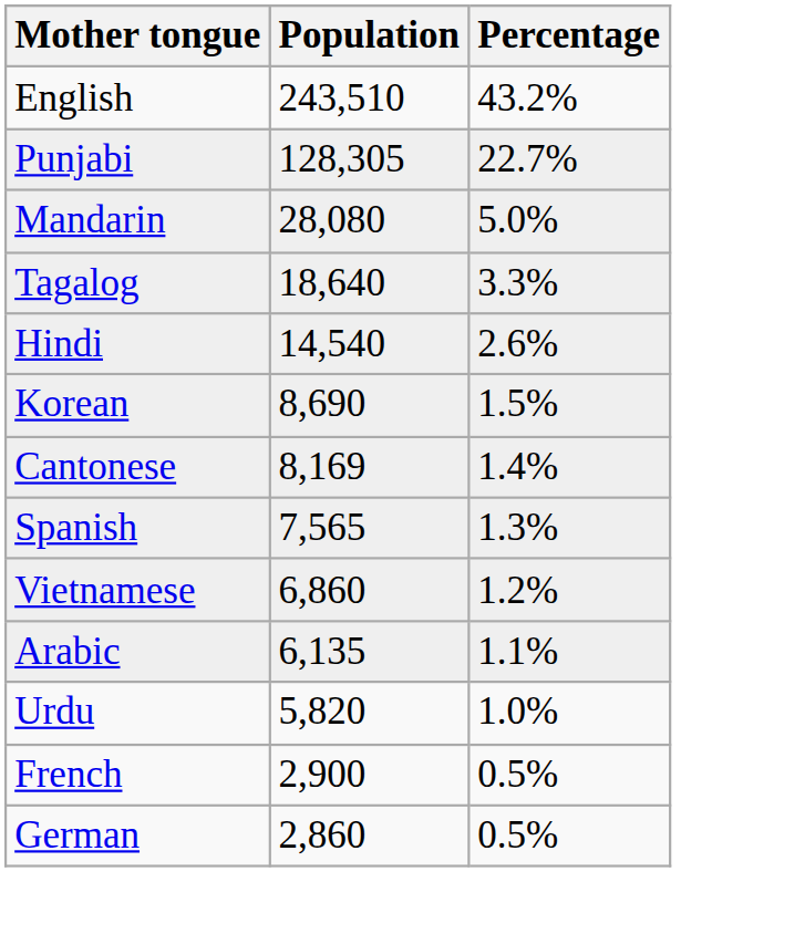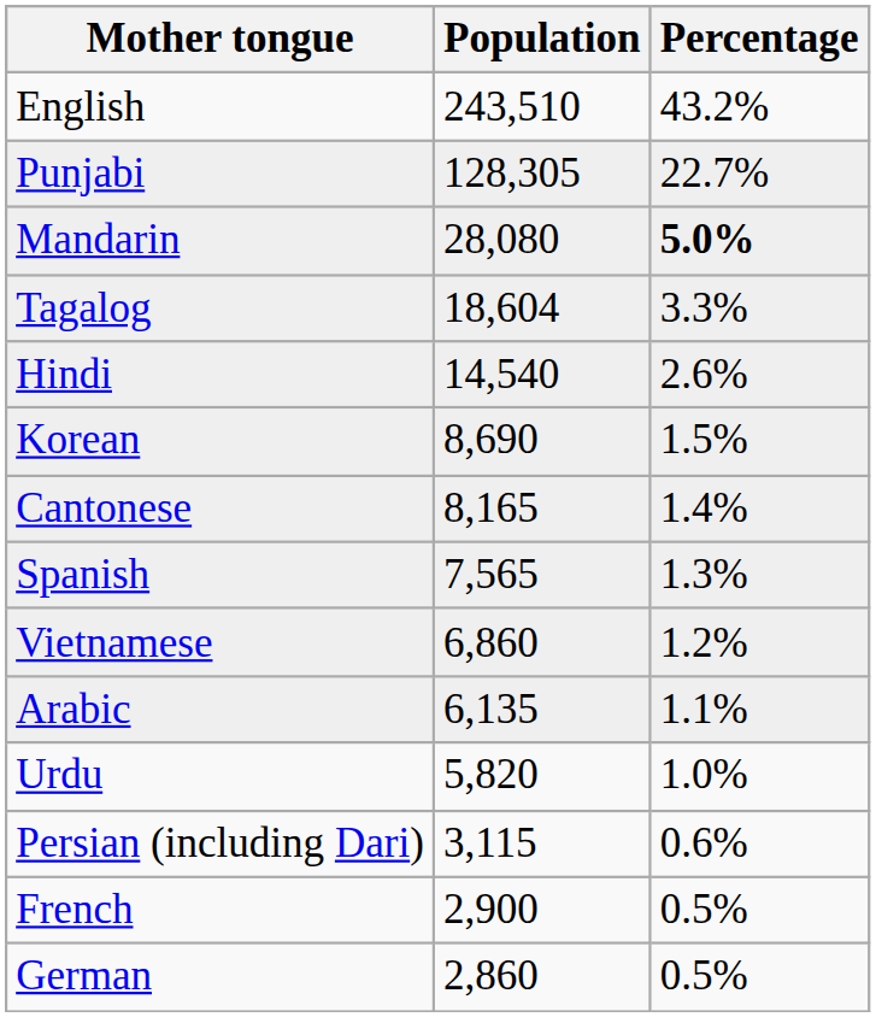 <table class="wikitable">
 <tr style="background:darkGrey;">
 <th>Mother tongue</th>
 <th>Population</th>
 <th>Percentage</th>
 </tr>
 <tr>
 <td>English</td>
 <td>243,510</td>
 <td>43.2%</td>
 </tr>
 <tr style="background:#efefef; color:black">
 <td><a href='#'>Punjabi</a></td>
 <td>128,305</td>
 <td>22.7%</td>
 </tr>
 <tr style="background:#efefef; color:black">
 <td><a href='#'>Mandarin</a></td>
 <td>28,080</td>
-<td>5.0%</td>
+<td><strong>5.0%</strong></td>
 </tr>
 <tr style="background:#efefef; color:black">
 <td><a href='#'>Tagalog</a></td>
-<td>18,640</td>
+<td>18,604</td>
 <td>3.3%</td>
 </tr>
 <tr style="background:#efefef; color:black">
 <td><a href='#'>Hindi</a></td>
 <td>14,540</td>
 <td>2.6%</td>
 </tr>
 <tr style="background:#efefef; color:black">
 <td><a href='#'>Korean</a></td>
 <td>8,690</td>
 <td>1.5%</td>
 </tr>
 <tr style="background:#efefef; color:black">
 <td><a href='#'>Cantonese</a></td>
-<td>8,169</td>
+<td>8,165</td>
 <td>1.4%</td>
 </tr>
 <tr style="background:#efefef; color:black">
 <td><a href='#'>Spanish</a></td>
 <td>7,565</td>
 <td>1.3%</td>
 </tr>
 <tr style="background:#efefef; color:black">
 <td><a href='#'>Vietnamese</a></td>
 <td>6,860</td>
 <td>1.2%</td>
 </tr>
 <tr style="background:#efefef; color:black">
 <td><a href='#'>Arabic</a></td>
 <td>6,135</td>
 <td>1.1%</td>
 </tr>
 <tr>
 <td><a href='#'>Urdu</a></td>
 <td>5,820</td>
 <td>1.0%</td>
 </tr>
 <tr>
+<td><a href='#'>Persian</a> (including <a href='#'>Dari</a>)</td>
+<td>3,115</td>
+<td>0.6%</td>
+</tr>
+<tr>
 <td><a href='#'>French</a></td>
 <td>2,900</td>
 <td>0.5%</td>
 </tr>
 <tr>
 <td><a href='#'>German</a></td>
 <td>2,860</td>
 <td>0.5%</td>
 </tr>
 </table>
